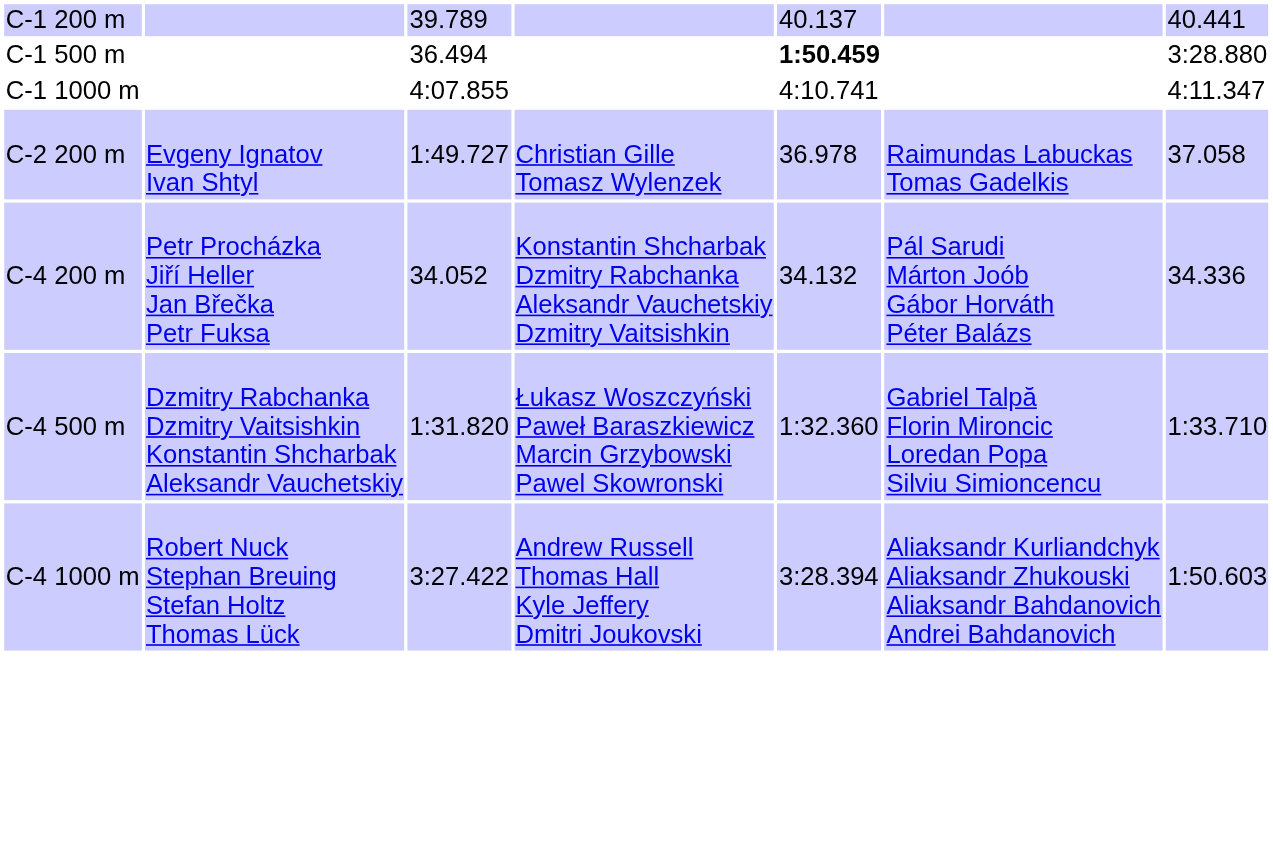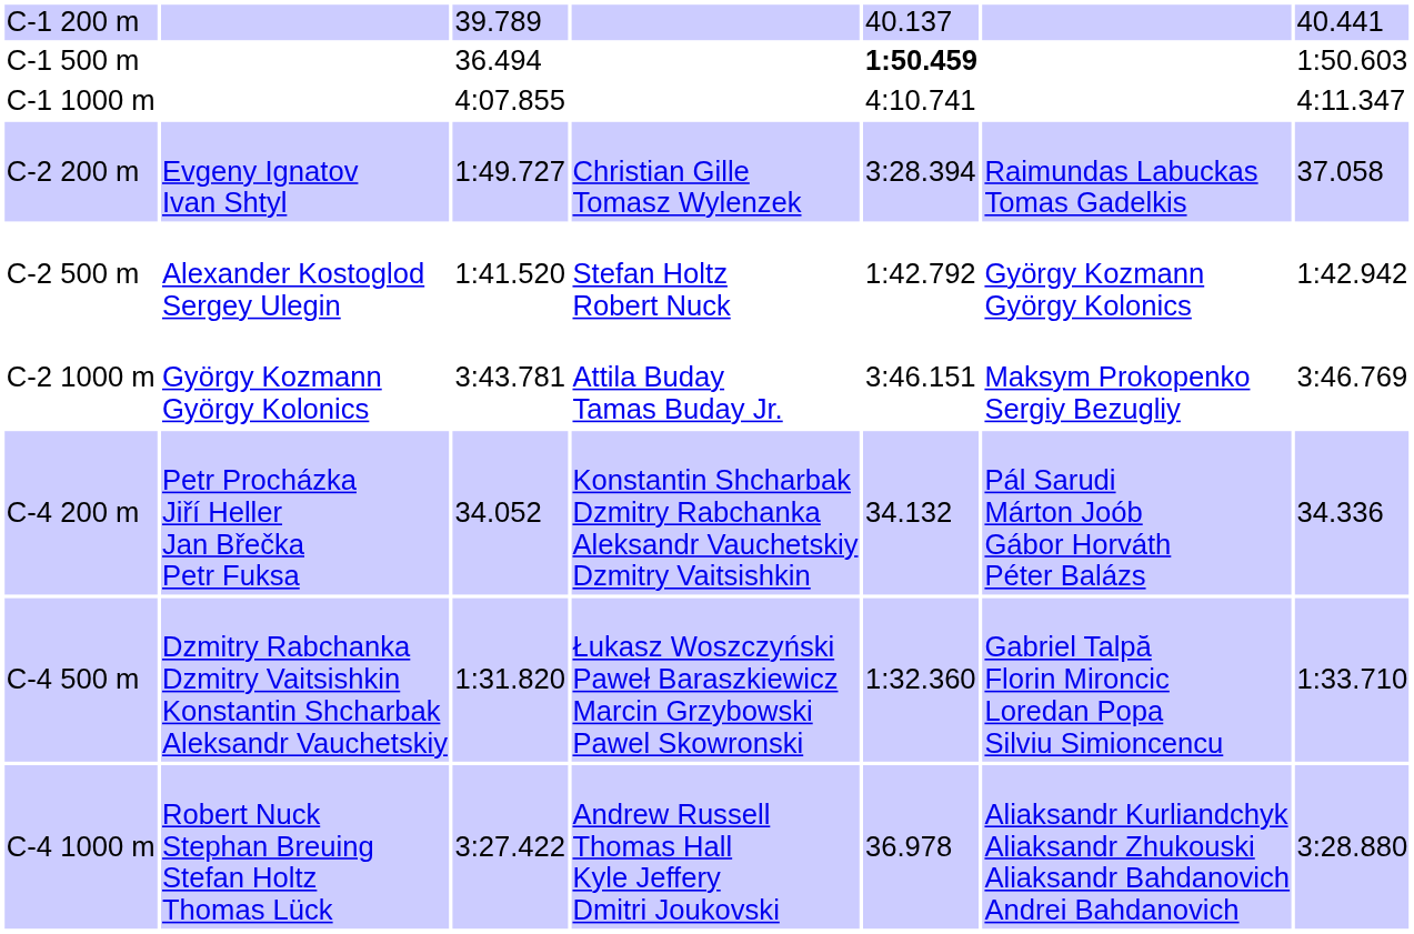 <table>
 <tr bgcolor=ccccff>
 <td>C-1 200 m</td>
 <td></td>
 <td>39.789</td>
 <td></td>
 <td>40.137</td>
 <td></td>
 <td>40.441</td>
 </tr>
 <tr>
 <td>C-1 500 m</td>
 <td></td>
 <td>36.494</td>
 <td></td>
 <td><strong>1:50.459</strong></td>
 <td></td>
-<td>3:28.880</td>
+<td>1:50.603</td>
 </tr>
 <tr>
 <td>C-1 1000 m</td>
 <td></td>
 <td>4:07.855</td>
 <td></td>
 <td>4:10.741</td>
 <td></td>
 <td>4:11.347</td>
 </tr>
 <tr bgcolor=ccccff>
 <td>C-2 200 m</td>
 <td><br><a href='#'>Evgeny Ignatov</a><br><a href='#'>Ivan Shtyl</a></td>
 <td>1:49.727</td>
 <td><br><a href='#'>Christian Gille</a><br><a href='#'>Tomasz Wylenzek</a></td>
-<td>36.978</td>
+<td>3:28.394</td>
 <td><br><a href='#'>Raimundas Labuckas</a><br><a href='#'>Tomas Gadelkis</a></td>
 <td>37.058</td>
+</tr>
+<tr>
+<td>C-2 500 m</td>
+<td><br><a href='#'>Alexander Kostoglod</a><br><a href='#'>Sergey Ulegin</a></td>
+<td>1:41.520</td>
+<td><br><a href='#'>Stefan Holtz</a><br><a href='#'>Robert Nuck</a></td>
+<td>1:42.792</td>
+<td><br><a href='#'>György Kozmann</a><br><a href='#'>György Kolonics</a></td>
+<td>1:42.942</td>
+</tr>
+<tr>
+<td>C-2 1000 m</td>
+<td><br><a href='#'>György Kozmann</a><br><a href='#'>György Kolonics</a></td>
+<td>3:43.781</td>
+<td><br><a href='#'>Attila Buday</a><br><a href='#'>Tamas Buday Jr.</a></td>
+<td>3:46.151</td>
+<td><br><a href='#'>Maksym Prokopenko</a><br><a href='#'>Sergiy Bezugliy</a></td>
+<td>3:46.769</td>
 </tr>
 <tr bgcolor=ccccff>
 <td>C-4 200 m</td>
 <td><br><a href='#'>Petr Procházka</a><br><a href='#'>Jiří Heller</a><br><a href='#'>Jan Břečka</a><br><a href='#'>Petr Fuksa</a></td>
 <td>34.052</td>
 <td><br><a href='#'>Konstantin Shcharbak</a><br><a href='#'>Dzmitry Rabchanka</a><br><a href='#'>Aleksandr Vauchetskiy</a><br><a href='#'>Dzmitry Vaitsishkin</a></td>
 <td>34.132</td>
 <td><br><a href='#'>Pál Sarudi</a><br><a href='#'>Márton Joób</a><br><a href='#'>Gábor Horváth</a><br><a href='#'>Péter Balázs</a></td>
 <td>34.336</td>
 </tr>
 <tr bgcolor=ccccff>
 <td>C-4 500 m</td>
 <td><br><a href='#'>Dzmitry Rabchanka</a><br><a href='#'>Dzmitry Vaitsishkin</a><br><a href='#'>Konstantin Shcharbak</a><br><a href='#'>Aleksandr Vauchetskiy</a></td>
 <td>1:31.820</td>
 <td><br><a href='#'>Łukasz Woszczyński</a><br><a href='#'>Paweł Baraszkiewicz</a><br><a href='#'>Marcin Grzybowski</a><br><a href='#'>Pawel Skowronski</a></td>
 <td>1:32.360</td>
 <td><br><a href='#'>Gabriel Talpă</a><br><a href='#'>Florin Mironcic</a><br><a href='#'>Loredan Popa</a><br><a href='#'>Silviu Simioncencu</a></td>
 <td>1:33.710</td>
 </tr>
 <tr bgcolor=ccccff>
 <td>C-4 1000 m</td>
 <td><br><a href='#'>Robert Nuck</a><br><a href='#'>Stephan Breuing</a><br><a href='#'>Stefan Holtz</a><br><a href='#'>Thomas Lück</a></td>
 <td>3:27.422</td>
 <td><br><a href='#'>Andrew Russell</a><br><a href='#'>Thomas Hall</a><br><a href='#'>Kyle Jeffery</a><br><a href='#'>Dmitri Joukovski</a></td>
-<td>3:28.394</td>
+<td>36.978</td>
 <td><br><a href='#'>Aliaksandr Kurliandchyk</a><br><a href='#'>Aliaksandr Zhukouski</a><br><a href='#'>Aliaksandr Bahdanovich</a><br><a href='#'>Andrei Bahdanovich</a></td>
-<td>1:50.603</td>
+<td>3:28.880</td>
 </tr>
 </table>
